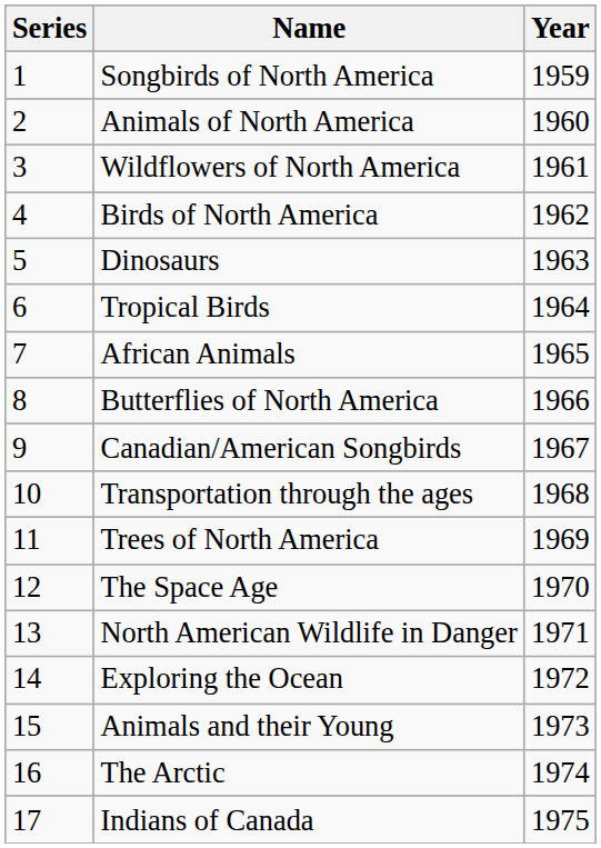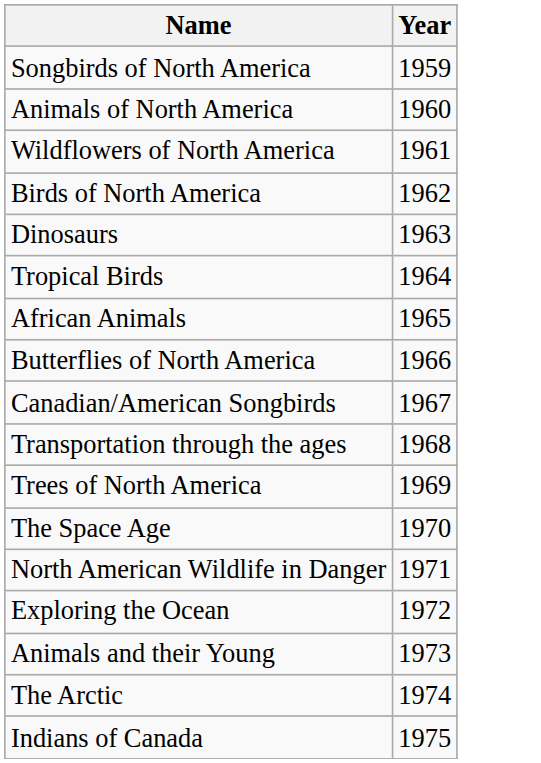 <table class="wikitable">
 <tr>
-<th>Series</th>
 <th>Name</th>
 <th>Year</th>
 </tr>
 <tr>
-<td>1</td>
 <td>Songbirds of North America</td>
 <td>1959</td>
 </tr>
 <tr>
-<td>2</td>
 <td>Animals of North America</td>
 <td>1960</td>
 </tr>
 <tr>
-<td>3</td>
 <td>Wildflowers of North America</td>
 <td>1961</td>
 </tr>
 <tr>
-<td>4</td>
 <td>Birds of North America</td>
 <td>1962</td>
 </tr>
 <tr>
-<td>5</td>
 <td>Dinosaurs</td>
 <td>1963</td>
 </tr>
 <tr>
-<td>6</td>
 <td>Tropical Birds</td>
 <td>1964</td>
 </tr>
 <tr>
-<td>7</td>
 <td>African Animals</td>
 <td>1965</td>
 </tr>
 <tr>
-<td>8</td>
 <td>Butterflies of North America</td>
 <td>1966</td>
 </tr>
 <tr>
-<td>9</td>
 <td>Canadian/American Songbirds</td>
 <td>1967</td>
 </tr>
 <tr>
-<td>10</td>
 <td>Transportation through the ages</td>
 <td>1968</td>
 </tr>
 <tr>
-<td>11</td>
 <td>Trees of North America</td>
 <td>1969</td>
 </tr>
 <tr>
-<td>12</td>
 <td>The Space Age</td>
 <td>1970</td>
 </tr>
 <tr>
-<td>13</td>
 <td>North American Wildlife in Danger</td>
 <td>1971</td>
 </tr>
 <tr>
-<td>14</td>
 <td>Exploring the Ocean</td>
 <td>1972</td>
 </tr>
 <tr>
-<td>15</td>
 <td>Animals and their Young</td>
 <td>1973</td>
 </tr>
 <tr>
-<td>16</td>
 <td>The Arctic</td>
 <td>1974</td>
 </tr>
 <tr>
-<td>17</td>
 <td>Indians of Canada</td>
 <td>1975</td>
 </tr>
 </table>
